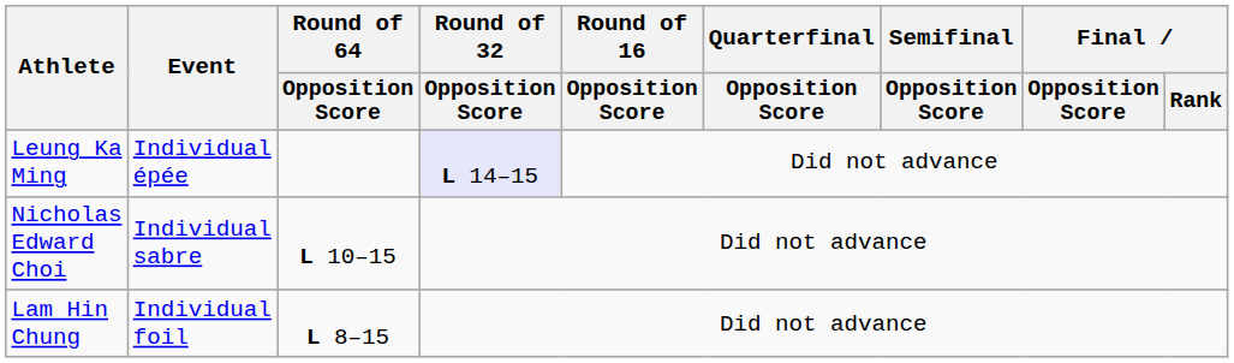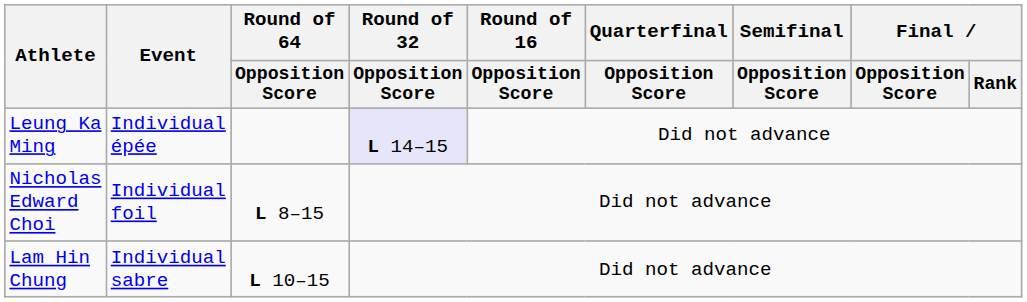 <table class="wikitable" style="font-size:90%">
 <tr>
 <th rowspan=2>Athlete</th>
 <th rowspan=2>Event</th>
 <th>Round of 64</th>
 <th>Round of 32</th>
 <th>Round of 16</th>
 <th>Quarterfinal</th>
 <th>Semifinal</th>
 <th colspan=2>Final / </th>
 </tr>
 <tr style="font-size:95%">
 <th>Opposition <br> Score</th>
 <th>Opposition <br> Score</th>
 <th>Opposition <br> Score</th>
 <th>Opposition <br> Score</th>
 <th>Opposition <br> Score</th>
 <th>Opposition <br> Score</th>
 <th>Rank</th>
 </tr>
 <tr align=center>
 <td align=left><a href='#'>Leung Ka Ming</a></td>
 <td align=left><a href='#'>Individual épée</a></td>
 <td></td>
 <td style="background: lavender;"><br> <strong>L</strong> 14–15</td>
 <td colspan=5>Did not advance</td>
 </tr>
 <tr align=center>
 <td align=left><a href='#'>Nicholas Edward Choi</a></td>
+<td align=left><a href='#'>Individual foil</a></td>
+<td><br> <strong>L</strong> 8–15</td>
+<td colspan=6>Did not advance</td>
+</tr>
+<tr align=center>
+<td align=left><a href='#'>Lam Hin Chung</a></td>
 <td align=left><a href='#'>Individual sabre</a></td>
 <td><br> <strong>L</strong> 10–15</td>
 <td colspan=6>Did not advance</td>
 </tr>
-<tr align=center>
-<td align=left><a href='#'>Lam Hin Chung</a></td>
-<td align=left><a href='#'>Individual foil</a></td>
-<td><br> <strong>L</strong> 8–15</td>
-<td colspan=6>Did not advance</td>
-</tr>
 </table>
